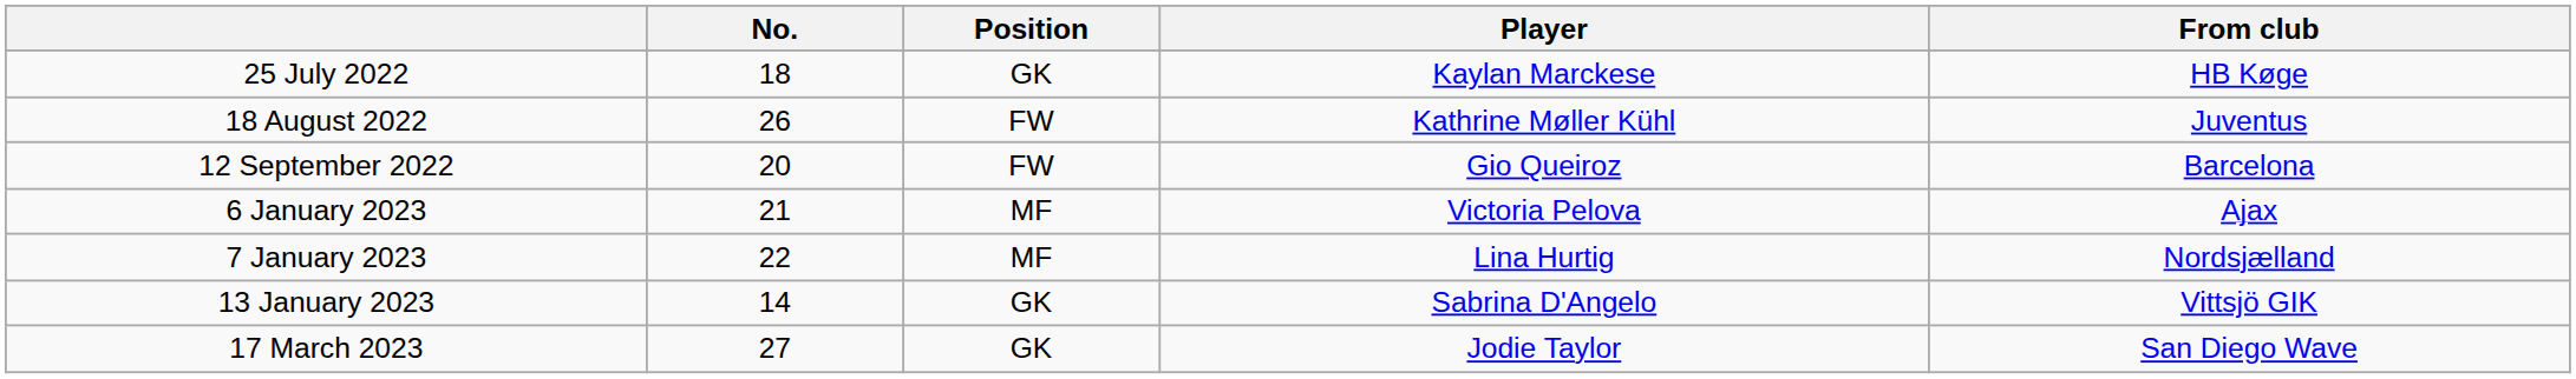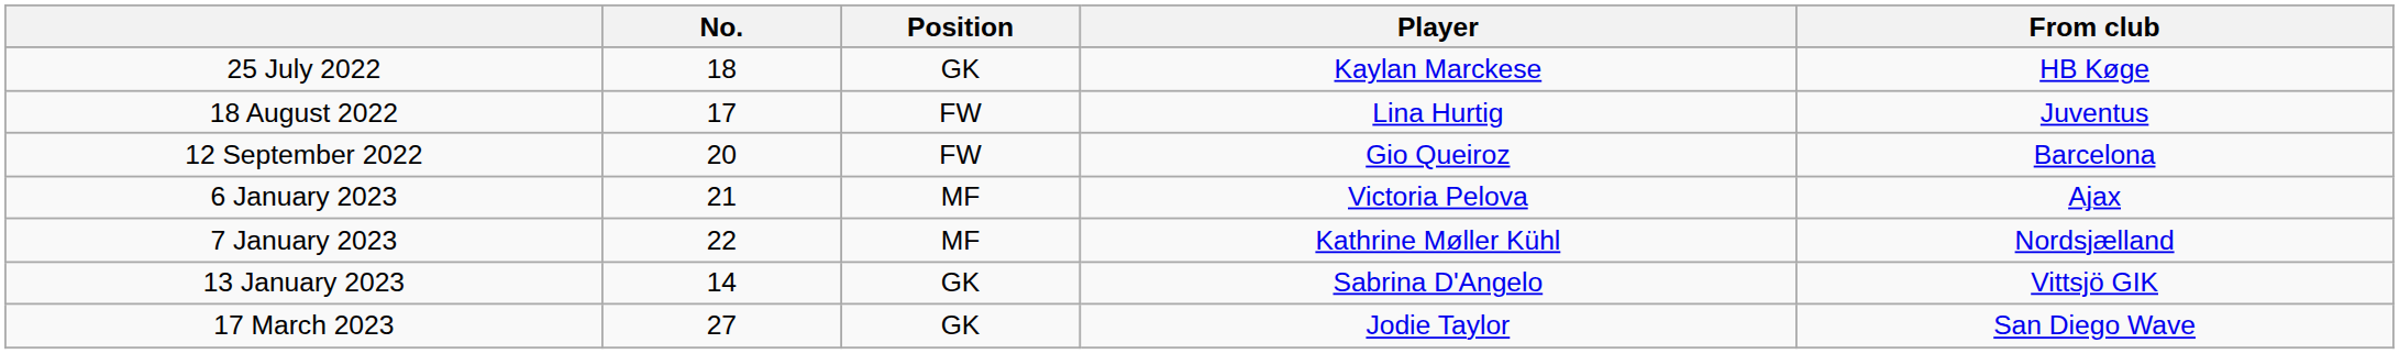 <table class="wikitable sortable" style="width:95%; text-align:center; font-size:85%; text-align:center;">
 <tr>
 <th width="25%"></th>
 <th width="10%">No.</th>
 <th width="10%">Position</th>
 <th>Player</th>
 <th width="25%">From club</th>
 </tr>
 <tr>
 <td>25 July 2022</td>
 <td>18</td>
 <td>GK</td>
 <td> <a href='#'>Kaylan Marckese</a></td>
 <td> <a href='#'>HB Køge</a></td>
 </tr>
 <tr>
 <td>18 August 2022</td>
-<td>26</td>
+<td>17</td>
 <td>FW</td>
-<td> <a href='#'>Kathrine Møller Kühl</a></td>
+<td> <a href='#'>Lina Hurtig</a></td>
 <td> <a href='#'>Juventus</a></td>
 </tr>
 <tr>
 <td>12 September 2022</td>
 <td>20</td>
 <td>FW</td>
 <td> <a href='#'>Gio Queiroz</a></td>
 <td> <a href='#'>Barcelona</a></td>
 </tr>
 <tr>
 <td>6 January 2023</td>
 <td>21</td>
 <td>MF</td>
 <td> <a href='#'>Victoria Pelova</a></td>
 <td> <a href='#'>Ajax</a></td>
 </tr>
 <tr>
 <td>7 January 2023</td>
 <td>22</td>
 <td>MF</td>
-<td> <a href='#'>Lina Hurtig</a></td>
+<td> <a href='#'>Kathrine Møller Kühl</a></td>
 <td> <a href='#'>Nordsjælland</a></td>
 </tr>
 <tr>
 <td>13 January 2023</td>
 <td>14</td>
 <td>GK</td>
 <td> <a href='#'>Sabrina D'Angelo</a></td>
 <td> <a href='#'>Vittsjö GIK</a></td>
 </tr>
 <tr>
 <td>17 March 2023</td>
 <td>27</td>
 <td>GK</td>
 <td> <a href='#'>Jodie Taylor</a></td>
 <td> <a href='#'>San Diego Wave</a></td>
 </tr>
 </table>
